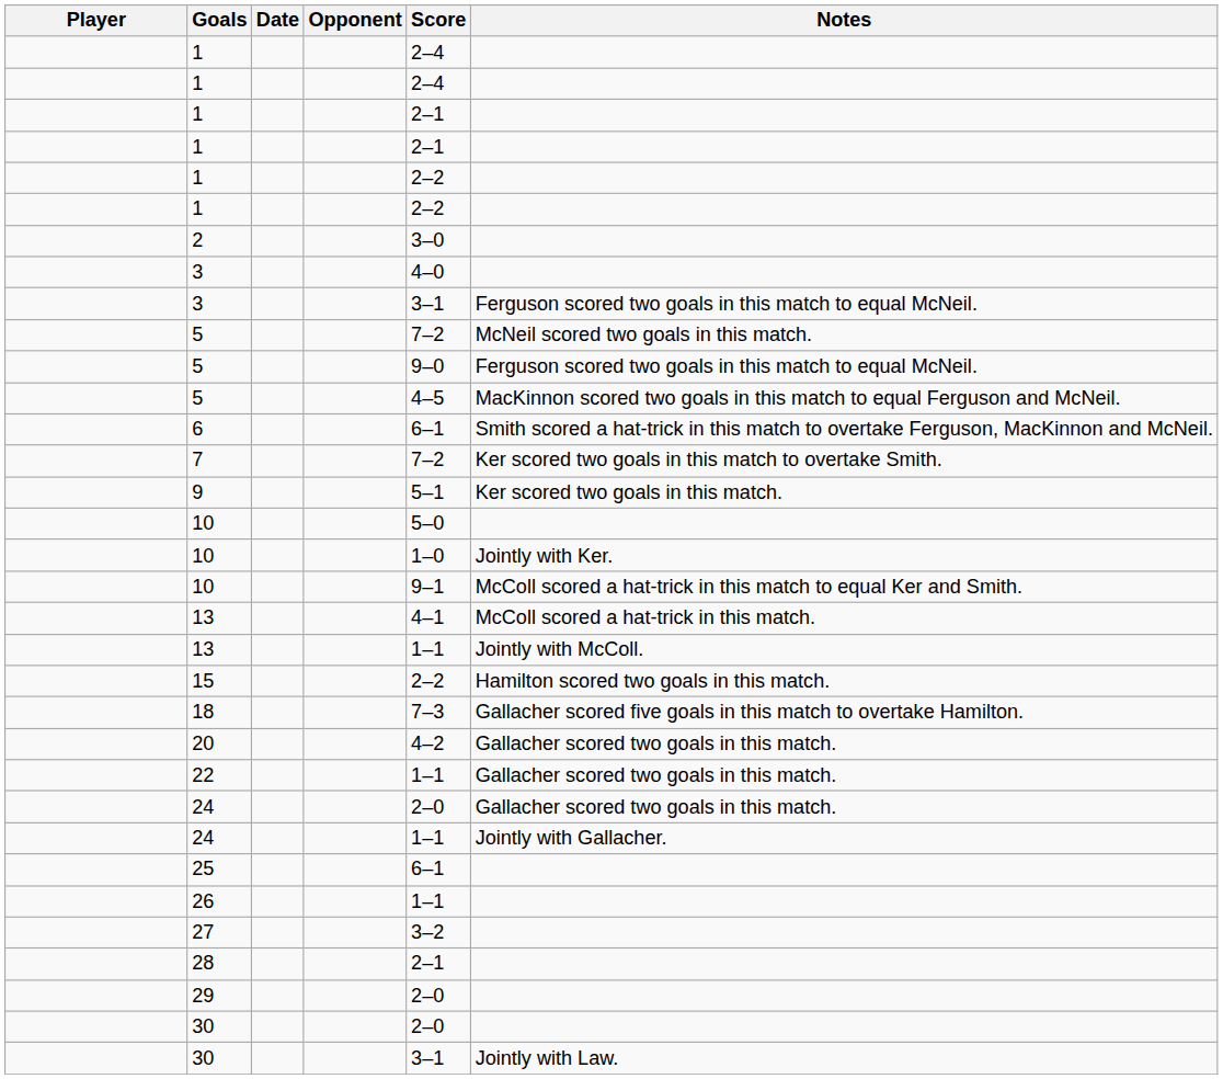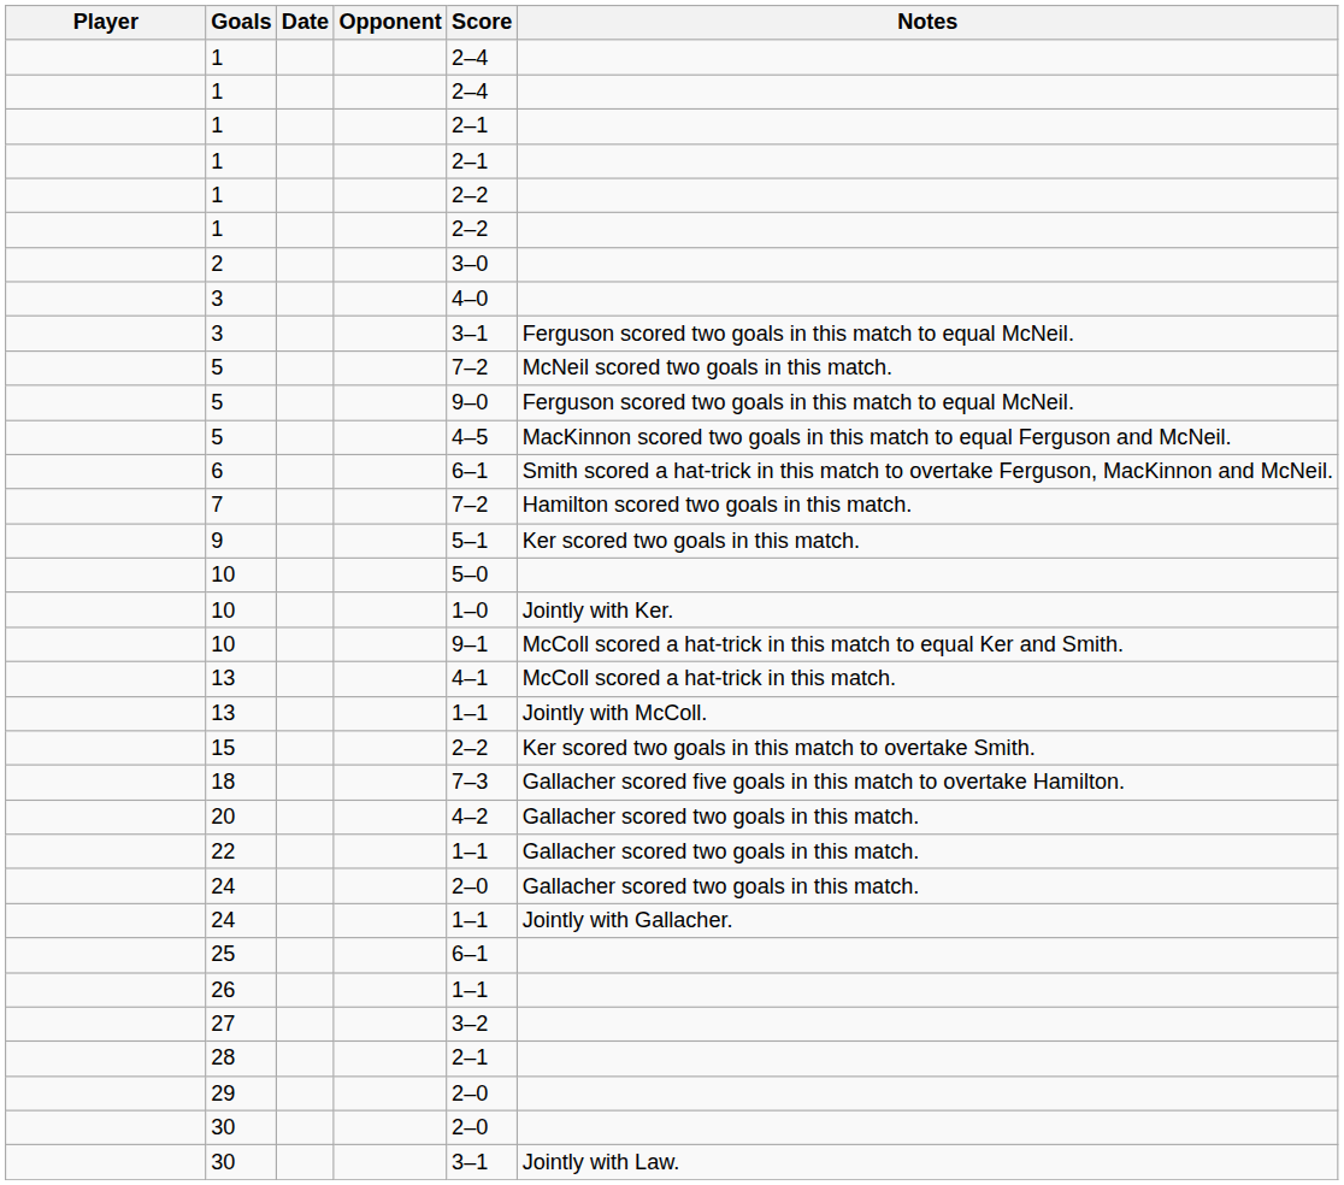 <table class="wikitable sortable" style="text-align: left;">
 <tr>
 <th width="140">Player</th>
 <th>Goals</th>
 <th>Date</th>
 <th>Opponent</th>
 <th>Score</th>
 <th>Notes</th>
 </tr>
 <tr>
 <td></td>
 <td>1</td>
 <td></td>
 <td></td>
 <td>2–4</td>
 <td></td>
 </tr>
 <tr>
 <td></td>
 <td>1</td>
 <td></td>
 <td></td>
 <td>2–4</td>
 <td></td>
 </tr>
 <tr>
 <td></td>
 <td>1</td>
 <td></td>
 <td></td>
 <td>2–1</td>
 <td></td>
 </tr>
 <tr>
 <td></td>
 <td>1</td>
 <td></td>
 <td></td>
 <td>2–1</td>
 <td></td>
 </tr>
 <tr>
 <td></td>
 <td>1</td>
 <td></td>
 <td></td>
 <td>2–2</td>
 <td></td>
 </tr>
 <tr>
 <td></td>
 <td>1</td>
 <td></td>
 <td></td>
 <td>2–2</td>
 <td></td>
 </tr>
 <tr>
 <td></td>
 <td>2</td>
 <td></td>
 <td></td>
 <td>3–0</td>
 <td></td>
 </tr>
 <tr>
 <td></td>
 <td>3</td>
 <td></td>
 <td></td>
 <td>4–0</td>
 <td></td>
 </tr>
 <tr>
 <td></td>
 <td>3</td>
 <td></td>
 <td></td>
 <td>3–1</td>
 <td>Ferguson scored two goals in this match to equal McNeil.</td>
 </tr>
 <tr>
 <td></td>
 <td>5</td>
 <td></td>
 <td></td>
 <td>7–2</td>
 <td>McNeil scored two goals in this match.</td>
 </tr>
 <tr>
 <td></td>
 <td>5</td>
 <td></td>
 <td></td>
 <td>9–0</td>
 <td>Ferguson scored two goals in this match to equal McNeil.</td>
 </tr>
 <tr>
 <td></td>
 <td>5</td>
 <td></td>
 <td></td>
 <td>4–5</td>
 <td>MacKinnon scored two goals in this match to equal Ferguson and McNeil.</td>
 </tr>
 <tr>
 <td></td>
 <td>6</td>
 <td></td>
 <td></td>
 <td>6–1</td>
 <td>Smith scored a hat-trick in this match to overtake Ferguson, MacKinnon and McNeil.</td>
 </tr>
 <tr>
 <td></td>
 <td>7</td>
 <td></td>
 <td></td>
 <td>7–2</td>
-<td>Ker scored two goals in this match to overtake Smith.</td>
+<td>Hamilton scored two goals in this match.</td>
 </tr>
 <tr>
 <td></td>
 <td>9</td>
 <td></td>
 <td></td>
 <td>5–1</td>
 <td>Ker scored two goals in this match.</td>
 </tr>
 <tr>
 <td></td>
 <td>10</td>
 <td></td>
 <td></td>
 <td>5–0</td>
 <td></td>
 </tr>
 <tr>
 <td></td>
 <td>10</td>
 <td></td>
 <td></td>
 <td>1–0</td>
 <td>Jointly with Ker.</td>
 </tr>
 <tr>
 <td></td>
 <td>10</td>
 <td></td>
 <td></td>
 <td>9–1</td>
 <td>McColl scored a hat-trick in this match to equal Ker and Smith.</td>
 </tr>
 <tr>
 <td></td>
 <td>13</td>
 <td></td>
 <td></td>
 <td>4–1</td>
 <td>McColl scored a hat-trick in this match.</td>
 </tr>
 <tr>
 <td></td>
 <td>13</td>
 <td></td>
 <td></td>
 <td>1–1</td>
 <td>Jointly with McColl.</td>
 </tr>
 <tr>
 <td></td>
 <td>15</td>
 <td></td>
 <td></td>
 <td>2–2</td>
-<td>Hamilton scored two goals in this match.</td>
+<td>Ker scored two goals in this match to overtake Smith.</td>
 </tr>
 <tr>
 <td></td>
 <td>18</td>
 <td></td>
 <td></td>
 <td>7–3</td>
 <td>Gallacher scored five goals in this match to overtake Hamilton.</td>
 </tr>
 <tr>
 <td></td>
 <td>20</td>
 <td></td>
 <td></td>
 <td>4–2</td>
 <td>Gallacher scored two goals in this match.</td>
 </tr>
 <tr>
 <td></td>
 <td>22</td>
 <td></td>
 <td></td>
 <td>1–1</td>
 <td>Gallacher scored two goals in this match.</td>
 </tr>
 <tr>
 <td></td>
 <td>24</td>
 <td></td>
 <td></td>
 <td>2–0</td>
 <td>Gallacher scored two goals in this match.</td>
 </tr>
 <tr>
 <td></td>
 <td>24</td>
 <td></td>
 <td></td>
 <td>1–1</td>
 <td>Jointly with Gallacher.</td>
 </tr>
 <tr>
 <td></td>
 <td>25</td>
 <td></td>
 <td></td>
 <td>6–1</td>
 <td></td>
 </tr>
 <tr>
 <td></td>
 <td>26</td>
 <td></td>
 <td></td>
 <td>1–1</td>
 <td></td>
 </tr>
 <tr>
 <td></td>
 <td>27</td>
 <td></td>
 <td></td>
 <td>3–2</td>
 <td></td>
 </tr>
 <tr>
 <td></td>
 <td>28</td>
 <td></td>
 <td></td>
 <td>2–1</td>
 <td></td>
 </tr>
 <tr>
 <td></td>
 <td>29</td>
 <td></td>
 <td></td>
 <td>2–0</td>
 <td></td>
 </tr>
 <tr>
 <td></td>
 <td>30</td>
 <td></td>
 <td></td>
 <td>2–0</td>
 <td></td>
 </tr>
 <tr>
 <td></td>
 <td>30</td>
 <td></td>
 <td></td>
 <td>3–1</td>
 <td>Jointly with Law.</td>
 </tr>
 </table>
